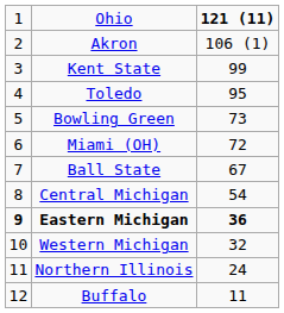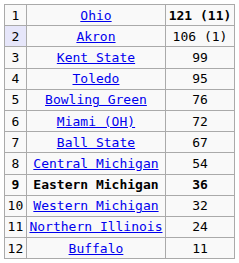 <table class="wikitable" border="1">
 <tr align=center>
 </tr>
 <tr align="center">
 <td>1</td>
 <td><a href='#'>Ohio</a></td>
 <td><strong>121 (11)</strong></td>
 </tr>
 <tr align="center">
-<td>2</td>
+<td style="background: lavender;">2</td>
 <td><a href='#'>Akron</a></td>
 <td>106 (1)</td>
 </tr>
 <tr align="center">
 <td>3</td>
 <td><a href='#'>Kent State</a></td>
 <td>99</td>
 </tr>
 <tr align="center">
 <td>4</td>
 <td><a href='#'>Toledo</a></td>
 <td>95</td>
 </tr>
 <tr align="center">
 <td>5</td>
 <td><a href='#'>Bowling Green</a></td>
-<td>73</td>
+<td>76</td>
 </tr>
 <tr align="center">
 <td>6</td>
 <td><a href='#'>Miami (OH)</a></td>
 <td>72</td>
 </tr>
 <tr align="center">
 <td>7</td>
 <td><a href='#'>Ball State</a></td>
 <td>67</td>
 </tr>
 <tr align="center">
 <td>8</td>
 <td><a href='#'>Central Michigan</a></td>
 <td>54</td>
 </tr>
 <tr align="center">
 <td><strong>9</strong></td>
 <td><strong>Eastern Michigan</strong></td>
 <td><strong>36</strong></td>
 </tr>
 <tr align="center">
 <td>10</td>
 <td><a href='#'>Western Michigan</a></td>
 <td>32</td>
 </tr>
 <tr align="center">
 <td>11</td>
 <td><a href='#'>Northern Illinois</a></td>
 <td>24</td>
 </tr>
 <tr align="center">
 <td>12</td>
 <td><a href='#'>Buffalo</a></td>
 <td>11</td>
 </tr>
 </table>
